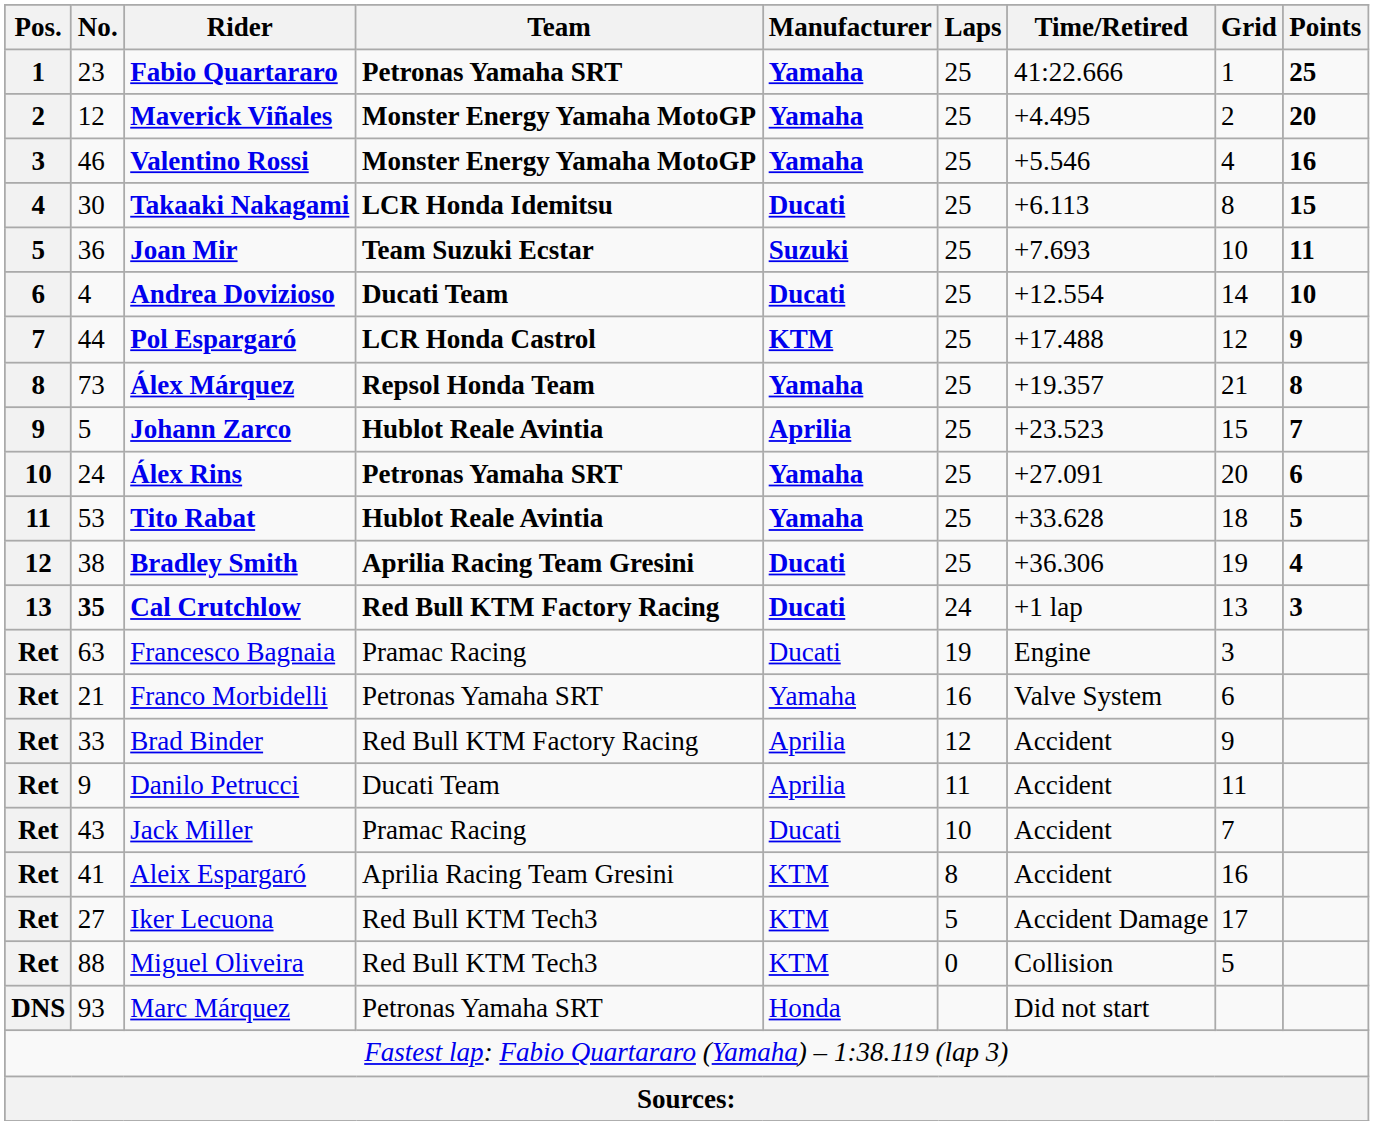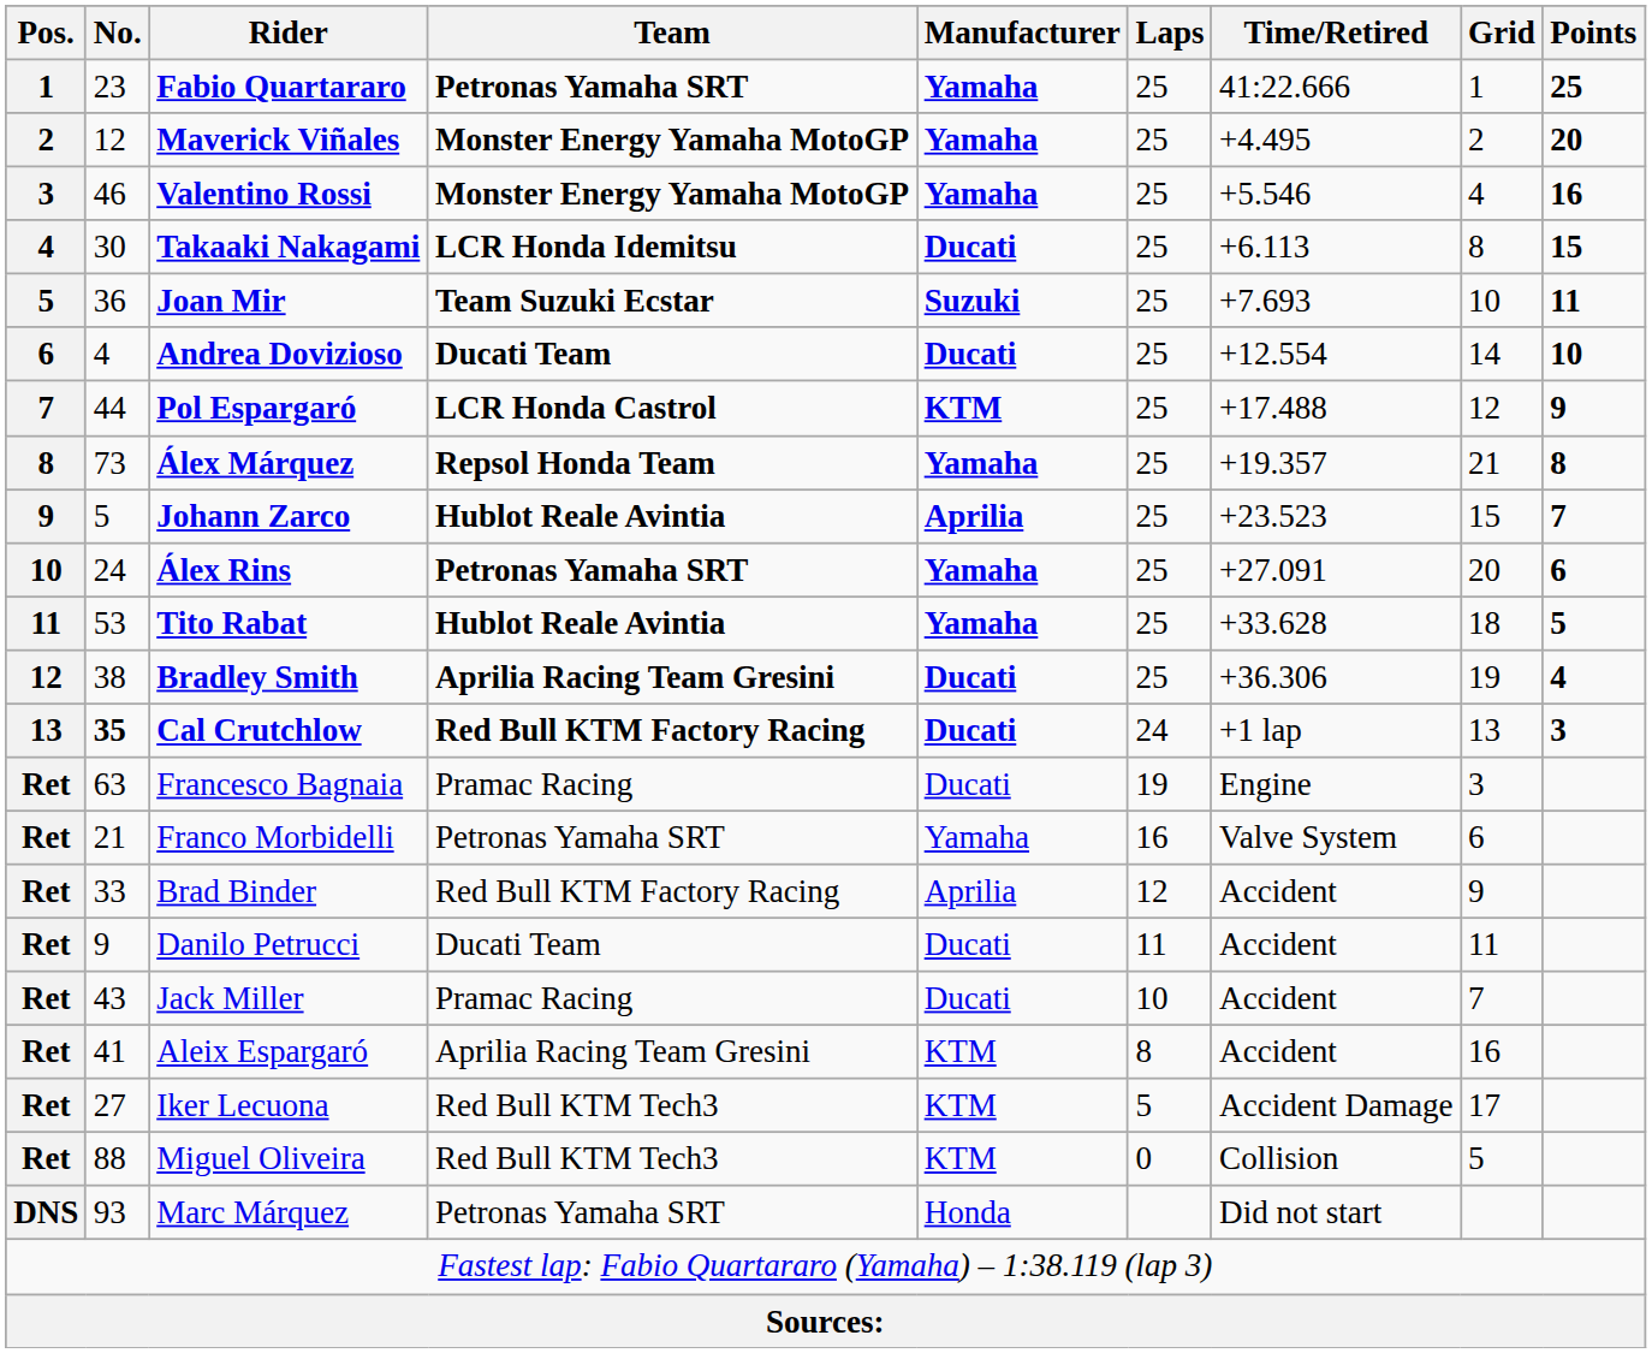 <table class="wikitable" style="font-size: 95%;">
 <tr>
 <th>Pos.</th>
 <th>No.</th>
 <th>Rider</th>
 <th>Team</th>
 <th>Manufacturer</th>
 <th>Laps</th>
 <th>Time/Retired</th>
 <th>Grid</th>
 <th>Points</th>
 </tr>
 <tr>
 <th>1</th>
 <td>23</td>
 <td> <strong><a href='#'>Fabio Quartararo</a></strong></td>
 <td><strong>Petronas Yamaha SRT</strong></td>
 <td><strong><a href='#'>Yamaha</a></strong></td>
 <td>25</td>
 <td>41:22.666</td>
 <td>1</td>
 <td><strong>25</strong></td>
 </tr>
 <tr>
 <th>2</th>
 <td>12</td>
 <td> <strong><a href='#'>Maverick Viñales</a></strong></td>
 <td><strong>Monster Energy Yamaha MotoGP</strong></td>
 <td><strong><a href='#'>Yamaha</a></strong></td>
 <td>25</td>
 <td>+4.495</td>
 <td>2</td>
 <td><strong>20</strong></td>
 </tr>
 <tr>
 <th>3</th>
 <td>46</td>
 <td> <strong><a href='#'>Valentino Rossi</a></strong></td>
 <td><strong>Monster Energy Yamaha MotoGP</strong></td>
 <td><strong><a href='#'>Yamaha</a></strong></td>
 <td>25</td>
 <td>+5.546</td>
 <td>4</td>
 <td><strong>16</strong></td>
 </tr>
 <tr>
 <th>4</th>
 <td>30</td>
 <td> <strong><a href='#'>Takaaki Nakagami</a></strong></td>
 <td><strong>LCR Honda Idemitsu</strong></td>
 <td><strong><a href='#'>Ducati</a></strong></td>
 <td>25</td>
 <td>+6.113</td>
 <td>8</td>
 <td><strong>15</strong></td>
 </tr>
 <tr>
 <th>5</th>
 <td>36</td>
 <td> <strong><a href='#'>Joan Mir</a></strong></td>
 <td><strong>Team Suzuki Ecstar</strong></td>
 <td><strong><a href='#'>Suzuki</a></strong></td>
 <td>25</td>
 <td>+7.693</td>
 <td>10</td>
 <td><strong>11</strong></td>
 </tr>
 <tr>
 <th>6</th>
 <td>4</td>
 <td> <strong><a href='#'>Andrea Dovizioso</a></strong></td>
 <td><strong>Ducati Team</strong></td>
 <td><strong><a href='#'>Ducati</a></strong></td>
 <td>25</td>
 <td>+12.554</td>
 <td>14</td>
 <td><strong>10</strong></td>
 </tr>
 <tr>
 <th>7</th>
 <td>44</td>
 <td> <strong><a href='#'>Pol Espargaró</a></strong></td>
 <td><strong>LCR Honda Castrol</strong></td>
 <td><strong><a href='#'>KTM</a></strong></td>
 <td>25</td>
 <td>+17.488</td>
 <td>12</td>
 <td><strong>9</strong></td>
 </tr>
 <tr>
 <th>8</th>
 <td>73</td>
 <td> <strong><a href='#'>Álex Márquez</a></strong></td>
 <td><strong>Repsol Honda Team</strong></td>
 <td><strong><a href='#'>Yamaha</a></strong></td>
 <td>25</td>
 <td>+19.357</td>
 <td>21</td>
 <td><strong>8</strong></td>
 </tr>
 <tr>
 <th>9</th>
 <td>5</td>
 <td> <strong><a href='#'>Johann Zarco</a></strong></td>
 <td><strong>Hublot Reale Avintia</strong></td>
 <td><strong><a href='#'>Aprilia</a></strong></td>
 <td>25</td>
 <td>+23.523</td>
 <td>15</td>
 <td><strong>7</strong></td>
 </tr>
 <tr>
 <th>10</th>
 <td>24</td>
 <td> <strong><a href='#'>Álex Rins</a></strong></td>
 <td><strong>Petronas Yamaha SRT</strong></td>
 <td><strong><a href='#'>Yamaha</a></strong></td>
 <td>25</td>
 <td>+27.091</td>
 <td>20</td>
 <td><strong>6</strong></td>
 </tr>
 <tr>
 <th>11</th>
 <td>53</td>
 <td> <strong><a href='#'>Tito Rabat</a></strong></td>
 <td><strong>Hublot Reale Avintia</strong></td>
 <td><strong><a href='#'>Yamaha</a></strong></td>
 <td>25</td>
 <td>+33.628</td>
 <td>18</td>
 <td><strong>5</strong></td>
 </tr>
 <tr>
 <th>12</th>
 <td>38</td>
 <td> <strong><a href='#'>Bradley Smith</a></strong></td>
 <td><strong>Aprilia Racing Team Gresini</strong></td>
 <td><strong><a href='#'>Ducati</a></strong></td>
 <td>25</td>
 <td>+36.306</td>
 <td>19</td>
 <td><strong>4</strong></td>
 </tr>
 <tr>
 <th>13</th>
 <td><strong>35</strong></td>
 <td> <strong><a href='#'>Cal Crutchlow</a></strong></td>
 <td><strong>Red Bull KTM Factory Racing</strong></td>
 <td><strong><a href='#'>Ducati</a></strong></td>
 <td>24</td>
 <td>+1 lap</td>
 <td>13</td>
 <td><strong>3</strong></td>
 </tr>
 <tr>
 <th>Ret</th>
 <td>63</td>
 <td> <a href='#'>Francesco Bagnaia</a></td>
 <td>Pramac Racing</td>
 <td><a href='#'>Ducati</a></td>
 <td>19</td>
 <td>Engine</td>
 <td>3</td>
 <td></td>
 </tr>
 <tr>
 <th>Ret</th>
 <td>21</td>
 <td> <a href='#'>Franco Morbidelli</a></td>
 <td>Petronas Yamaha SRT</td>
 <td><a href='#'>Yamaha</a></td>
 <td>16</td>
 <td>Valve System</td>
 <td>6</td>
 <td></td>
 </tr>
 <tr>
 <th>Ret</th>
 <td>33</td>
 <td> <a href='#'>Brad Binder</a></td>
 <td>Red Bull KTM Factory Racing</td>
 <td><a href='#'>Aprilia</a></td>
 <td>12</td>
 <td>Accident</td>
 <td>9</td>
 <td></td>
 </tr>
 <tr>
 <th>Ret</th>
 <td>9</td>
 <td> <a href='#'>Danilo Petrucci</a></td>
 <td>Ducati Team</td>
-<td><a href='#'>Aprilia</a></td>
+<td><a href='#'>Ducati</a></td>
 <td>11</td>
 <td>Accident</td>
 <td>11</td>
 <td></td>
 </tr>
 <tr>
 <th>Ret</th>
 <td>43</td>
 <td> <a href='#'>Jack Miller</a></td>
 <td>Pramac Racing</td>
 <td><a href='#'>Ducati</a></td>
 <td>10</td>
 <td>Accident</td>
 <td>7</td>
 <td></td>
 </tr>
 <tr>
 <th>Ret</th>
 <td>41</td>
 <td> <a href='#'>Aleix Espargaró</a></td>
 <td>Aprilia Racing Team Gresini</td>
 <td><a href='#'>KTM</a></td>
 <td>8</td>
 <td>Accident</td>
 <td>16</td>
 <td></td>
 </tr>
 <tr>
 <th>Ret</th>
 <td>27</td>
 <td> <a href='#'>Iker Lecuona</a></td>
 <td>Red Bull KTM Tech3</td>
 <td><a href='#'>KTM</a></td>
 <td>5</td>
 <td>Accident Damage</td>
 <td>17</td>
 <td></td>
 </tr>
 <tr>
 <th>Ret</th>
 <td>88</td>
 <td> <a href='#'>Miguel Oliveira</a></td>
 <td>Red Bull KTM Tech3</td>
 <td><a href='#'>KTM</a></td>
 <td>0</td>
 <td>Collision</td>
 <td>5</td>
 <td></td>
 </tr>
 <tr>
 <th>DNS</th>
 <td>93</td>
 <td> <a href='#'>Marc Márquez</a></td>
 <td>Petronas Yamaha SRT</td>
 <td><a href='#'>Honda</a></td>
 <td></td>
 <td>Did not start</td>
 <td></td>
 <td></td>
 </tr>
 <tr class="sortbottom">
 <td colspan="9" style="text-align:center"><em><a href='#'>Fastest lap</a>:  <a href='#'>Fabio Quartararo</a> (<a href='#'>Yamaha</a>) – 1:38.119 (lap 3)</em></td>
 </tr>
 <tr>
 <th colspan=9>Sources:</th>
 </tr>
 </table>
